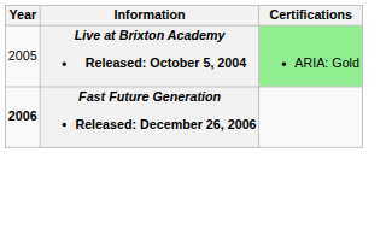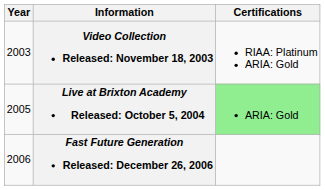 <table class="wikitable plainrowheaders">
 <tr>
 <th>Year</th>
 <th>Information</th>
 <th>Certifications</th>
 </tr>
 <tr>
+<td>2003</td>
+<th scope="row"><em>Video Collection</em><br><ul><li>Released: November 18, 2003</li></ul></th>
+<td><br><ul><li>RIAA: Platinum</li><li>ARIA: Gold</li></ul></td>
+</tr>
+<tr>
 <td>2005</td>
 <th scope="row"><em>Live at Brixton Academy</em><br><ul><li>Released: October 5, 2004</li></ul></th>
 <td style="background: lightgreen;"><br><ul><li>ARIA: Gold</li></ul></td>
 </tr>
 <tr>
-<td><strong>2006</strong></td>
+<td>2006</td>
 <th scope="row"><em>Fast Future Generation</em><br><ul><li>Released: December 26, 2006</li></ul></th>
 <td></td>
 </tr>
 </table>
